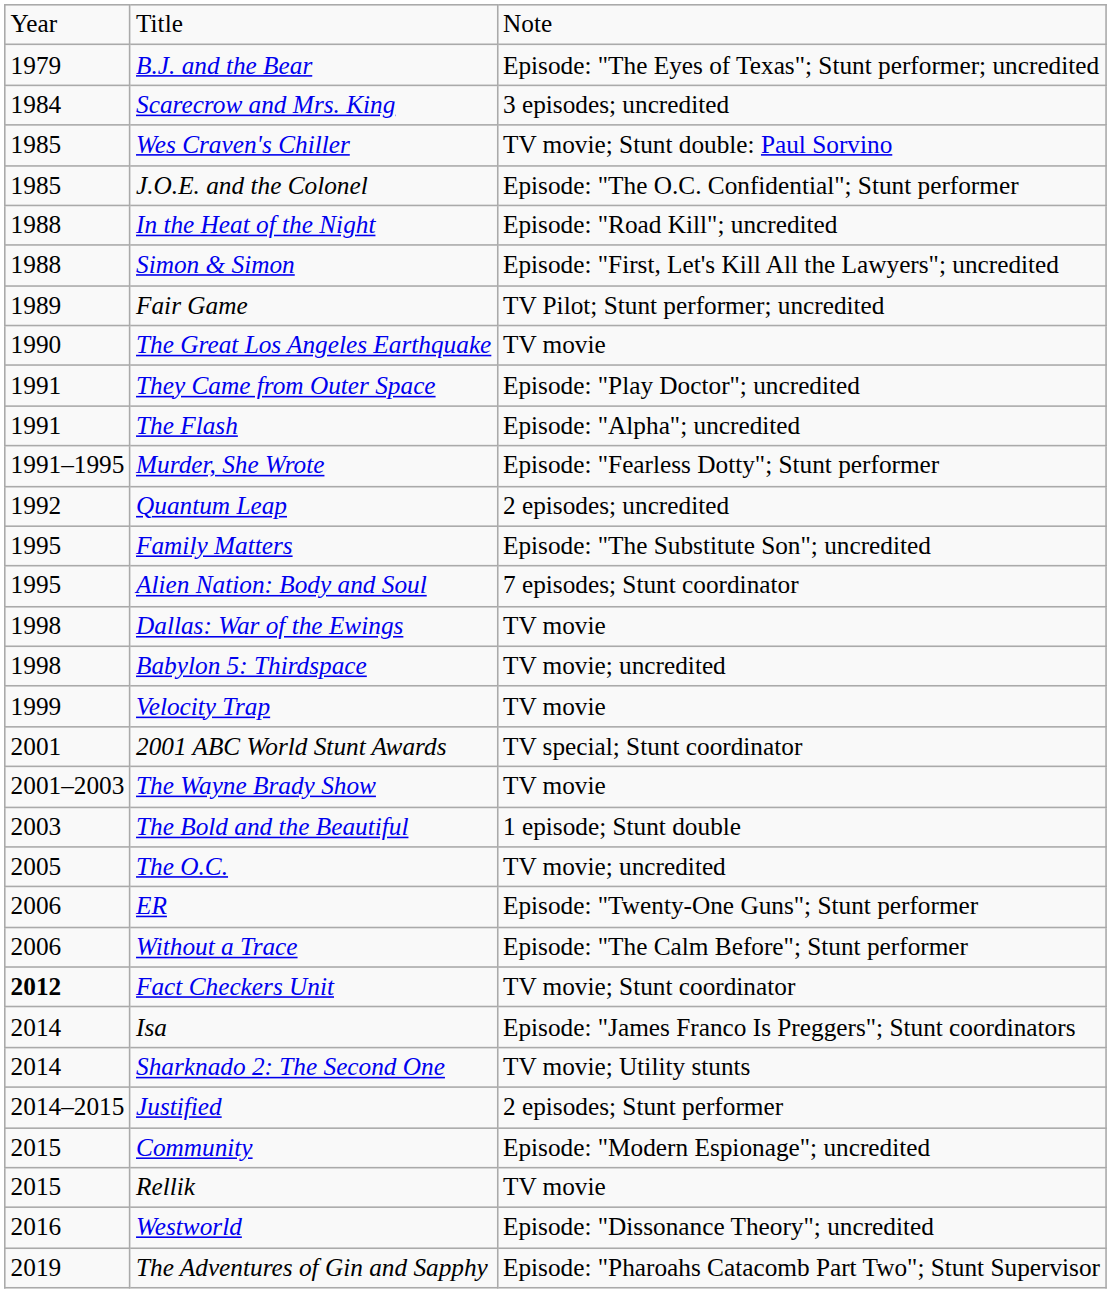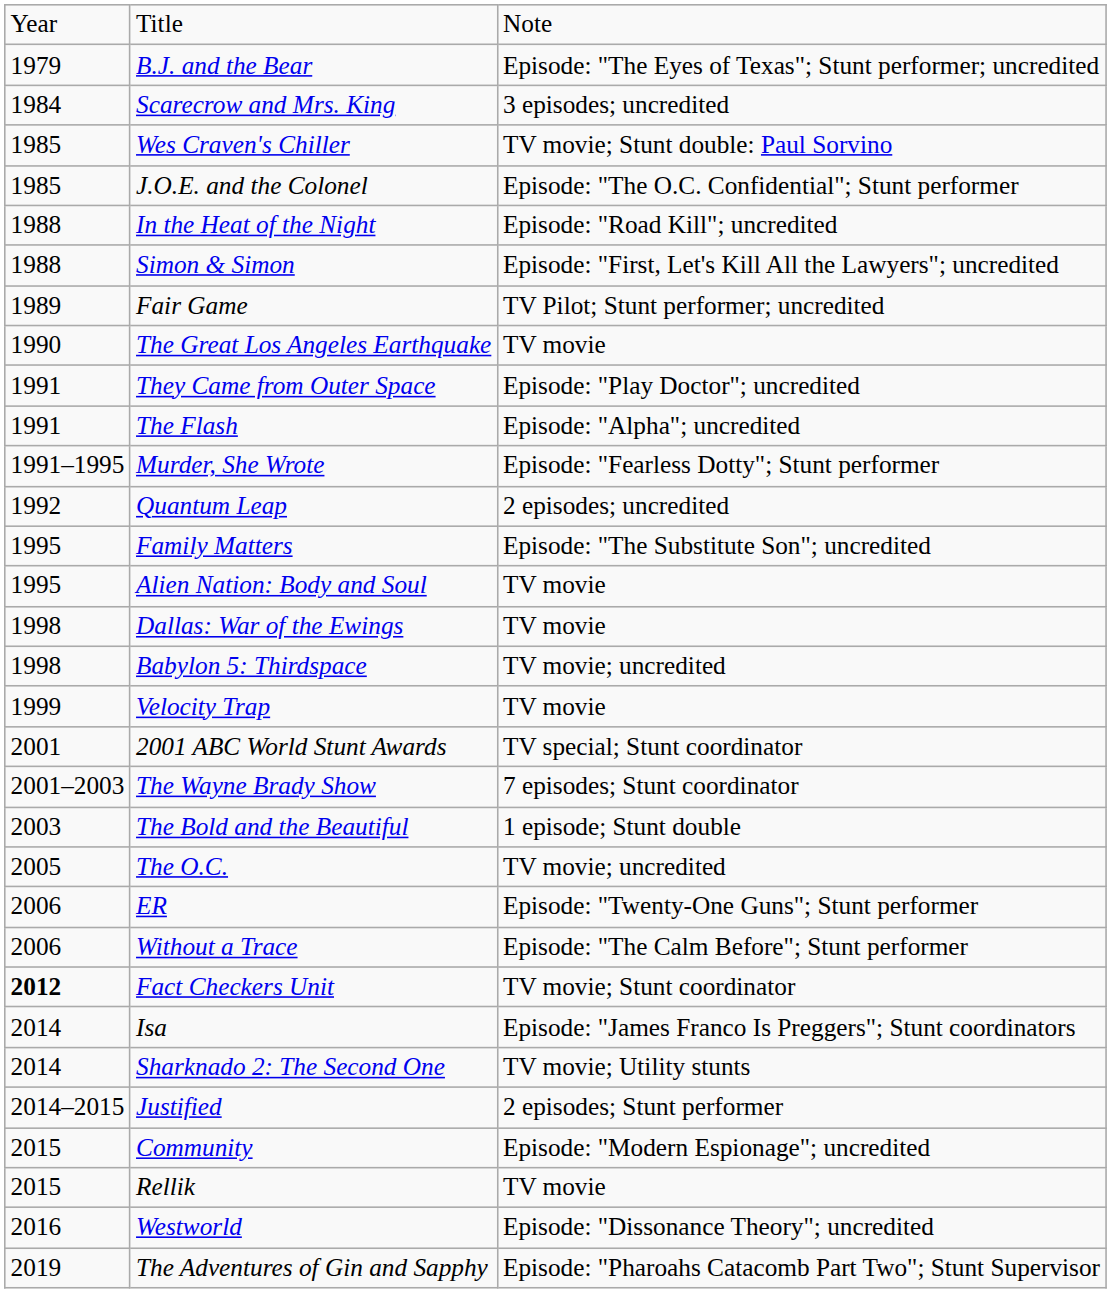 <table class = "wikitable">
 <tr>
 <td>Year</td>
 <td>Title</td>
 <td>Note</td>
 </tr>
 <tr>
 <td>1979</td>
 <td><em><a href='#'>B.J. and the Bear</a></em></td>
 <td>Episode: "The Eyes of Texas"; Stunt performer; uncredited</td>
 </tr>
 <tr>
 <td>1984</td>
 <td><em><a href='#'>Scarecrow and Mrs. King</a></em></td>
 <td>3 episodes; uncredited</td>
 </tr>
 <tr>
 <td>1985</td>
 <td><em><a href='#'>Wes Craven's Chiller</a></em></td>
 <td>TV movie; Stunt double: <a href='#'>Paul Sorvino</a></td>
 </tr>
 <tr>
 <td>1985</td>
 <td><em>J.O.E. and the Colonel</em></td>
 <td>Episode: "The O.C. Confidential"; Stunt performer</td>
 </tr>
 <tr>
 <td>1988</td>
 <td><em><a href='#'>In the Heat of the Night</a></em></td>
 <td>Episode: "Road Kill"; uncredited</td>
 </tr>
 <tr>
 <td>1988</td>
 <td><em><a href='#'>Simon & Simon</a></em></td>
 <td>Episode: "First, Let's Kill All the Lawyers"; uncredited</td>
 </tr>
 <tr>
 <td>1989</td>
 <td><em>Fair Game</em></td>
 <td>TV Pilot; Stunt performer; uncredited</td>
 </tr>
 <tr>
 <td>1990</td>
 <td><em><a href='#'>The Great Los Angeles Earthquake</a></em></td>
 <td>TV movie</td>
 </tr>
 <tr>
 <td>1991</td>
 <td><em><a href='#'>They Came from Outer Space</a></em></td>
 <td>Episode: "Play Doctor"; uncredited</td>
 </tr>
 <tr>
 <td>1991</td>
 <td><em><a href='#'>The Flash</a></em></td>
 <td>Episode: "Alpha"; uncredited</td>
 </tr>
 <tr>
 <td>1991–1995</td>
 <td><em><a href='#'>Murder, She Wrote</a></em></td>
 <td>Episode: "Fearless Dotty"; Stunt performer</td>
 </tr>
 <tr>
 <td>1992</td>
 <td><em><a href='#'>Quantum Leap</a></em></td>
 <td>2 episodes; uncredited</td>
 </tr>
 <tr>
 <td>1995</td>
 <td><em><a href='#'>Family Matters</a></em></td>
 <td>Episode: "The Substitute Son"; uncredited</td>
 </tr>
 <tr>
 <td>1995</td>
 <td><em><a href='#'>Alien Nation: Body and Soul</a></em></td>
-<td>7 episodes; Stunt coordinator</td>
+<td>TV movie</td>
 </tr>
 <tr>
 <td>1998</td>
 <td><em><a href='#'>Dallas: War of the Ewings</a></em></td>
 <td>TV movie</td>
 </tr>
 <tr>
 <td>1998</td>
 <td><em><a href='#'>Babylon 5: Thirdspace</a></em></td>
 <td>TV movie; uncredited</td>
 </tr>
 <tr>
 <td>1999</td>
 <td><em><a href='#'>Velocity Trap</a></em></td>
 <td>TV movie</td>
 </tr>
 <tr>
 <td>2001</td>
 <td><em>2001 ABC World Stunt Awards</em></td>
 <td>TV special; Stunt coordinator</td>
 </tr>
 <tr>
 <td>2001–2003</td>
 <td><em><a href='#'>The Wayne Brady Show</a></em></td>
-<td>TV movie</td>
+<td>7 episodes; Stunt coordinator</td>
 </tr>
 <tr>
 <td>2003</td>
 <td><em><a href='#'>The Bold and the Beautiful</a></em></td>
 <td>1 episode; Stunt double</td>
 </tr>
 <tr>
 <td>2005</td>
 <td><em><a href='#'>The O.C.</a></em></td>
 <td>TV movie; uncredited</td>
 </tr>
 <tr>
 <td>2006</td>
 <td><em><a href='#'>ER</a></em></td>
 <td>Episode: "Twenty-One Guns"; Stunt performer</td>
 </tr>
 <tr>
 <td>2006</td>
 <td><em><a href='#'>Without a Trace</a></em></td>
 <td>Episode: "The Calm Before"; Stunt performer</td>
 </tr>
 <tr>
 <td><strong>2012</strong></td>
 <td><em><a href='#'>Fact Checkers Unit</a></em></td>
 <td>TV movie; Stunt coordinator</td>
 </tr>
 <tr>
 <td>2014</td>
 <td><em>Isa</em></td>
 <td>Episode: "James Franco Is Preggers"; Stunt coordinators</td>
 </tr>
 <tr>
 <td>2014</td>
 <td><em><a href='#'>Sharknado 2: The Second One</a></em></td>
 <td>TV movie; Utility stunts</td>
 </tr>
 <tr>
 <td>2014–2015</td>
 <td><em><a href='#'>Justified</a></em></td>
 <td>2 episodes; Stunt performer</td>
 </tr>
 <tr>
 <td>2015</td>
 <td><em><a href='#'>Community</a></em></td>
 <td>Episode: "Modern Espionage"; uncredited</td>
 </tr>
 <tr>
 <td>2015</td>
 <td><em>Rellik</em></td>
 <td>TV movie</td>
 </tr>
 <tr>
 <td>2016</td>
 <td><em><a href='#'>Westworld</a></em></td>
 <td>Episode: "Dissonance Theory"; uncredited</td>
 </tr>
 <tr>
 <td>2019</td>
 <td><em>The Adventures of Gin and Sapphy</em></td>
 <td>Episode: "Pharoahs Catacomb Part Two"; Stunt Supervisor</td>
 </tr>
 </table>
